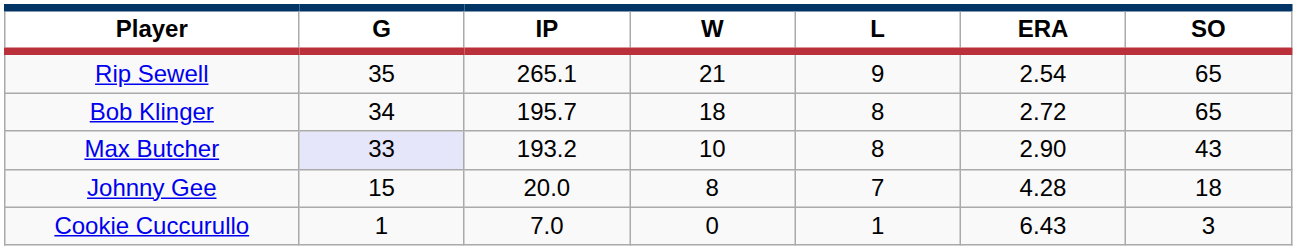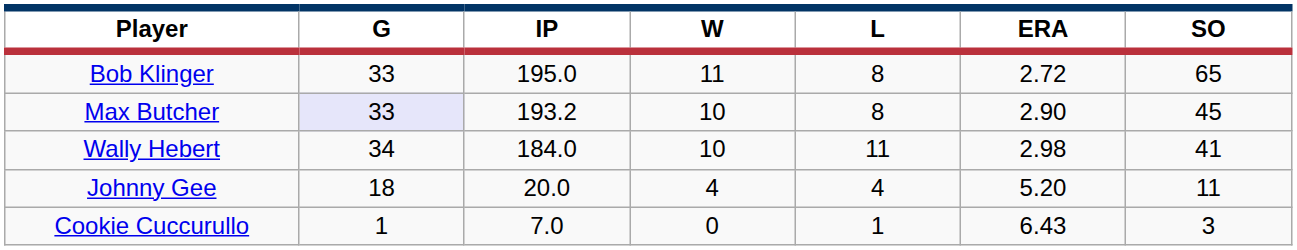 <table class="wikitable sortable">
 <tr>
 <th style="background:#FFFFFF; border-top:#023465 5px solid; border-bottom:#ba313c 5px solid;" width="16%">Player</th>
 <th style="background:#FFFFFF; border-top:#023465 5px solid; border-bottom:#ba313c 5px solid;" width="9%">G</th>
 <th style="background:#FFFFFF; border-top:#023465 5px solid; border-bottom:#ba313c 5px solid;" width="9%">IP</th>
 <th style="background:#FFFFFF; border-top:#023465 5px solid; border-bottom:#ba313c 5px solid;" width="9%">W</th>
 <th style="background:#FFFFFF; border-top:#023465 5px solid; border-bottom:#ba313c 5px solid;" width="9%">L</th>
 <th style="background:#FFFFFF; border-top:#023465 5px solid; border-bottom:#ba313c 5px solid;" width="9%">ERA</th>
 <th style="background:#FFFFFF; border-top:#023465 5px solid; border-bottom:#ba313c 5px solid;" width="9%">SO</th>
 </tr>
 <tr align="center">
-<td><a href='#'>Rip Sewell</a></td>
-<td>35</td>
-<td>265.1</td>
-<td>21</td>
-<td>9</td>
-<td>2.54</td>
-<td>65</td>
-</tr>
-<tr align="center">
 <td><a href='#'>Bob Klinger</a></td>
-<td>34</td>
-<td>195.7</td>
-<td>18</td>
+<td>33</td>
+<td>195.0</td>
+<td>11</td>
 <td>8</td>
 <td>2.72</td>
 <td>65</td>
 </tr>
 <tr align="center">
 <td><a href='#'>Max Butcher</a></td>
 <td style="background: lavender;">33</td>
 <td>193.2</td>
 <td>10</td>
 <td>8</td>
 <td>2.90</td>
-<td>43</td>
+<td>45</td>
+</tr>
+<tr align="center">
+<td><a href='#'>Wally Hebert</a></td>
+<td>34</td>
+<td>184.0</td>
+<td>10</td>
+<td>11</td>
+<td>2.98</td>
+<td>41</td>
 </tr>
 <tr align="center">
 <td><a href='#'>Johnny Gee</a></td>
-<td>15</td>
+<td>18</td>
 <td>20.0</td>
-<td>8</td>
-<td>7</td>
-<td>4.28</td>
-<td>18</td>
+<td>4</td>
+<td>4</td>
+<td>5.20</td>
+<td>11</td>
 </tr>
 <tr align="center">
 <td><a href='#'>Cookie Cuccurullo</a></td>
 <td>1</td>
 <td>7.0</td>
 <td>0</td>
 <td>1</td>
 <td>6.43</td>
 <td>3</td>
 </tr>
 </table>
